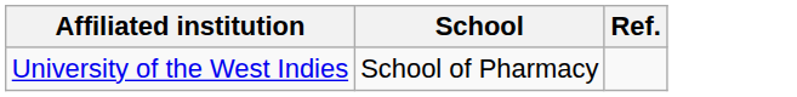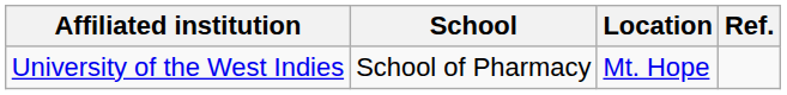 <table class="wikitable sortable">
 <tr>
 <th>Affiliated institution</th>
 <th>School</th>
+<th>Location</th>
 <th>Ref.</th>
 </tr>
 <tr>
 <td><a href='#'>University of the West Indies</a></td>
 <td>School of Pharmacy</td>
+<td><a href='#'>Mt. Hope</a></td>
 <td></td>
 </tr>
 </table>
